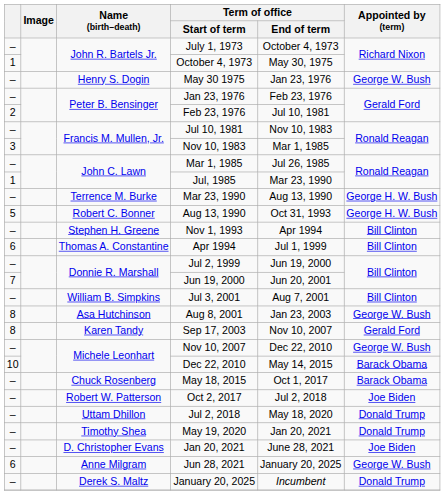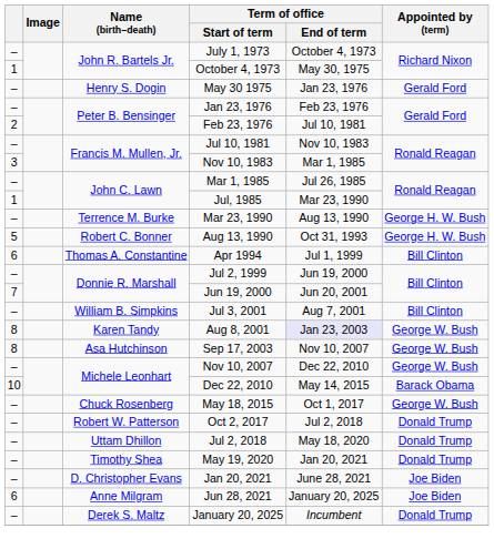 <table class="wikitable" style="text-align:center">
 <tr>
 <th rowspan="2"></th>
 <th rowspan="2">Image</th>
 <th rowspan="2">Name<br><small>(birth–death)</small></th>
 <th colspan="2">Term of office</th>
 <th rowspan="2">Appointed by<br><small>(term)</small></th>
 </tr>
 <tr>
 <th>Start of term</th>
 <th>End of term</th>
 </tr>
 <tr>
 <td>–</td>
 <td rowspan="2"></td>
 <td rowspan="2"><a href='#'>John R. Bartels Jr.</a></td>
 <td>July 1, 1973</td>
 <td>October 4, 1973</td>
 <td rowspan="2"><a href='#'>Richard Nixon</a></td>
 </tr>
 <tr>
 <td>1</td>
 <td>October 4, 1973</td>
 <td>May 30, 1975</td>
 </tr>
 <tr>
 <td>–</td>
 <td></td>
 <td><a href='#'>Henry S. Dogin</a></td>
 <td>May 30 1975</td>
 <td>Jan 23, 1976</td>
-<td><a href='#'>George W. Bush</a></td>
+<td><a href='#'>Gerald Ford</a></td>
 </tr>
 <tr>
 <td>–</td>
 <td rowspan="2"></td>
 <td rowspan="2"><a href='#'>Peter B. Bensinger</a></td>
 <td>Jan 23, 1976</td>
 <td>Feb 23, 1976</td>
 <td rowspan="2"><a href='#'>Gerald Ford</a></td>
 </tr>
 <tr>
 <td>2</td>
 <td>Feb 23, 1976</td>
 <td>Jul 10, 1981</td>
 </tr>
 <tr>
 <td>–</td>
 <td rowspan="2"></td>
 <td rowspan="2"><a href='#'>Francis M. Mullen, Jr.</a></td>
 <td>Jul 10, 1981</td>
 <td>Nov 10, 1983</td>
 <td rowspan="2"><a href='#'>Ronald Reagan</a></td>
 </tr>
 <tr>
 <td>3</td>
 <td>Nov 10, 1983</td>
 <td>Mar 1, 1985</td>
 </tr>
 <tr>
 <td>–</td>
 <td rowspan="2"></td>
 <td rowspan="2"><a href='#'>John C. Lawn</a></td>
 <td>Mar 1, 1985</td>
 <td>Jul 26, 1985</td>
 <td rowspan="2"><a href='#'>Ronald Reagan</a></td>
 </tr>
 <tr>
 <td>1</td>
 <td>Jul, 1985</td>
 <td>Mar 23, 1990</td>
 </tr>
 <tr>
 <td>–</td>
 <td></td>
 <td><a href='#'>Terrence M. Burke</a></td>
 <td>Mar 23, 1990</td>
 <td>Aug 13, 1990</td>
 <td><a href='#'>George H. W. Bush</a></td>
 </tr>
 <tr>
 <td>5</td>
 <td></td>
 <td><a href='#'>Robert C. Bonner</a></td>
 <td>Aug 13, 1990</td>
 <td>Oct 31, 1993</td>
 <td><a href='#'>George H. W. Bush</a></td>
 </tr>
 <tr>
-<td>–</td>
-<td></td>
-<td><a href='#'>Stephen H. Greene</a></td>
-<td>Nov 1, 1993</td>
-<td>Apr 1994</td>
-<td><a href='#'>Bill Clinton</a></td>
-</tr>
-<tr>
 <td>6</td>
 <td></td>
 <td><a href='#'>Thomas A. Constantine</a></td>
 <td>Apr 1994</td>
 <td>Jul 1, 1999</td>
 <td><a href='#'>Bill Clinton</a></td>
 </tr>
 <tr>
 <td>–</td>
 <td rowspan="2"></td>
 <td rowspan="2"><a href='#'>Donnie R. Marshall</a></td>
 <td>Jul 2, 1999</td>
 <td>Jun 19, 2000</td>
 <td rowspan="2"><a href='#'>Bill Clinton</a></td>
 </tr>
 <tr>
 <td>7</td>
 <td>Jun 19, 2000</td>
 <td>Jun 20, 2001</td>
 </tr>
 <tr>
 <td>–</td>
 <td></td>
 <td><a href='#'>William B. Simpkins</a></td>
 <td>Jul 3, 2001</td>
 <td>Aug 7, 2001</td>
 <td><a href='#'>Bill Clinton</a></td>
 </tr>
 <tr>
 <td>8</td>
 <td></td>
-<td><a href='#'>Asa Hutchinson</a></td>
+<td><a href='#'>Karen Tandy</a></td>
 <td>Aug 8, 2001</td>
-<td>Jan 23, 2003</td>
+<td style="background: lavender;">Jan 23, 2003</td>
 <td><a href='#'>George W. Bush</a></td>
 </tr>
 <tr>
 <td>8</td>
 <td></td>
-<td><a href='#'>Karen Tandy</a></td>
+<td><a href='#'>Asa Hutchinson</a></td>
 <td>Sep 17, 2003</td>
 <td>Nov 10, 2007</td>
-<td><a href='#'>Gerald Ford</a></td>
+<td><a href='#'>George W. Bush</a></td>
 </tr>
 <tr>
 <td>–</td>
 <td rowspan="2"></td>
 <td rowspan="2"><a href='#'>Michele Leonhart</a></td>
 <td>Nov 10, 2007</td>
 <td>Dec 22, 2010</td>
 <td><a href='#'>George W. Bush</a></td>
 </tr>
 <tr>
 <td>10</td>
 <td>Dec 22, 2010</td>
 <td>May 14, 2015</td>
 <td><a href='#'>Barack Obama</a></td>
 </tr>
 <tr>
 <td>–</td>
 <td></td>
 <td><a href='#'>Chuck Rosenberg</a></td>
 <td>May 18, 2015</td>
 <td>Oct 1, 2017</td>
-<td><a href='#'>Barack Obama</a></td>
+<td><a href='#'>George W. Bush</a></td>
 </tr>
 <tr>
 <td>–</td>
 <td></td>
 <td><a href='#'>Robert W. Patterson</a></td>
 <td>Oct 2, 2017</td>
 <td>Jul 2, 2018</td>
-<td><a href='#'>Joe Biden</a></td>
+<td><a href='#'>Donald Trump</a></td>
 </tr>
 <tr>
 <td>–</td>
 <td></td>
 <td><a href='#'>Uttam Dhillon</a></td>
 <td>Jul 2, 2018</td>
 <td>May 18, 2020</td>
 <td><a href='#'>Donald Trump</a></td>
 </tr>
 <tr>
 <td>–</td>
 <td></td>
 <td><a href='#'>Timothy Shea</a></td>
 <td>May 19, 2020</td>
 <td>Jan 20, 2021</td>
 <td><a href='#'>Donald Trump</a></td>
 </tr>
 <tr>
 <td>–</td>
 <td></td>
 <td><a href='#'>D. Christopher Evans</a></td>
 <td>Jan 20, 2021</td>
 <td>June 28, 2021</td>
 <td><a href='#'>Joe Biden</a></td>
 </tr>
 <tr>
 <td>6</td>
 <td></td>
 <td><a href='#'>Anne Milgram</a></td>
 <td>Jun 28, 2021</td>
 <td>January 20, 2025</td>
-<td><a href='#'>George W. Bush</a></td>
+<td><a href='#'>Joe Biden</a></td>
 </tr>
 <tr>
 <td>–</td>
 <td></td>
 <td><a href='#'>Derek S. Maltz</a></td>
 <td>January 20, 2025</td>
 <td><em>Incumbent</em></td>
 <td><a href='#'>Donald Trump</a></td>
 </tr>
 <tr>
 </tr>
 </table>
